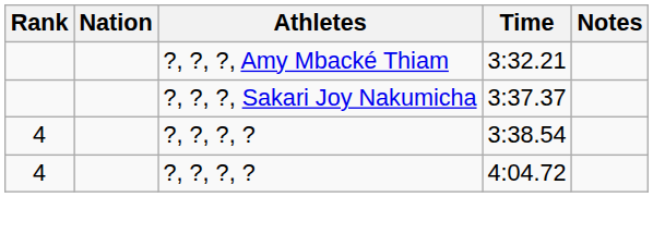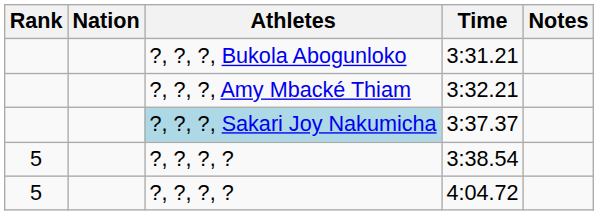 <table class="wikitable sortable" style="text-align:center;">
 <tr>
 <th>Rank</th>
 <th>Nation</th>
 <th>Athletes</th>
 <th>Time</th>
 <th>Notes</th>
 </tr>
 <tr>
 <td></td>
 <td align=left></td>
+<td align=left>?, ?, ?, <a href='#'>Bukola Abogunloko</a></td>
+<td>3:31.21</td>
+<td></td>
+</tr>
+<tr>
+<td></td>
+<td align=left></td>
 <td align=left>?, ?, ?, <a href='#'>Amy Mbacké Thiam</a></td>
 <td>3:32.21</td>
 <td></td>
 </tr>
 <tr>
 <td></td>
 <td align=left></td>
-<td align=left>?, ?, ?, <a href='#'>Sakari Joy Nakumicha</a></td>
+<td align=left style="background: lightblue;">?, ?, ?, <a href='#'>Sakari Joy Nakumicha</a></td>
 <td>3:37.37</td>
 <td></td>
 </tr>
 <tr>
-<td>4</td>
+<td>5</td>
 <td align=left></td>
 <td align=left>?, ?, ?, ?</td>
 <td>3:38.54</td>
 <td></td>
 </tr>
 <tr>
-<td>4</td>
+<td>5</td>
 <td align=left></td>
 <td align=left>?, ?, ?, ?</td>
 <td>4:04.72</td>
 <td></td>
 </tr>
 </table>
